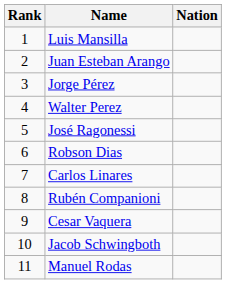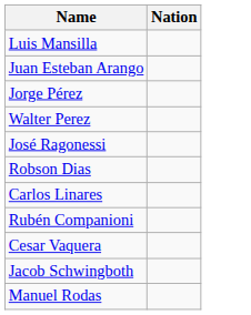 <table class="wikitable sortable" style="text-align:center">
 <tr>
-<th>Rank</th>
 <th>Name</th>
 <th>Nation</th>
 </tr>
 <tr>
-<td>1</td>
 <td align=left><a href='#'>Luis Mansilla</a></td>
 <td align=left></td>
 </tr>
 <tr>
-<td>2</td>
 <td align=left><a href='#'>Juan Esteban Arango</a></td>
 <td align=left></td>
 </tr>
 <tr>
-<td>3</td>
 <td align=left><a href='#'>Jorge Pérez</a></td>
 <td align=left></td>
 </tr>
 <tr>
-<td>4</td>
 <td align=left><a href='#'>Walter Perez</a></td>
 <td align=left></td>
 </tr>
 <tr>
-<td>5</td>
 <td align=left><a href='#'>José Ragonessi</a></td>
 <td align=left></td>
 </tr>
 <tr>
-<td>6</td>
 <td align=left><a href='#'>Robson Dias</a></td>
 <td align=left></td>
 </tr>
 <tr>
-<td>7</td>
 <td align=left><a href='#'>Carlos Linares</a></td>
 <td align=left></td>
 </tr>
 <tr>
-<td>8</td>
 <td align=left><a href='#'>Rubén Companioni</a></td>
 <td align=left></td>
 </tr>
 <tr>
-<td>9</td>
 <td align=left><a href='#'>Cesar Vaquera</a></td>
 <td align=left></td>
 </tr>
 <tr>
-<td>10</td>
 <td align=left><a href='#'>Jacob Schwingboth</a></td>
 <td align=left></td>
 </tr>
 <tr>
-<td>11</td>
 <td align=left><a href='#'>Manuel Rodas</a></td>
 <td align=left></td>
 </tr>
 </table>
